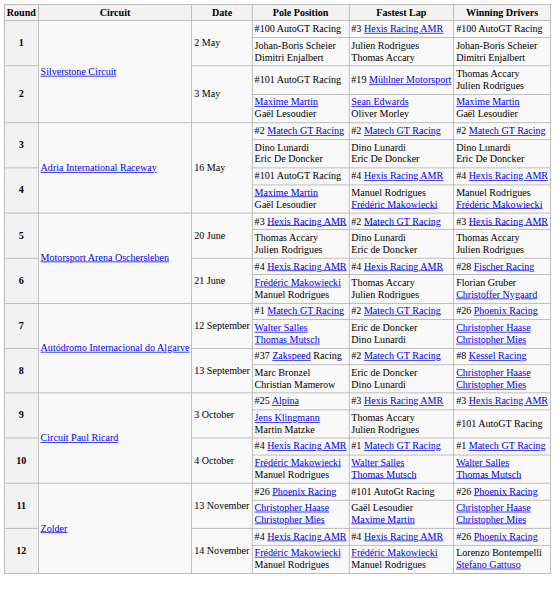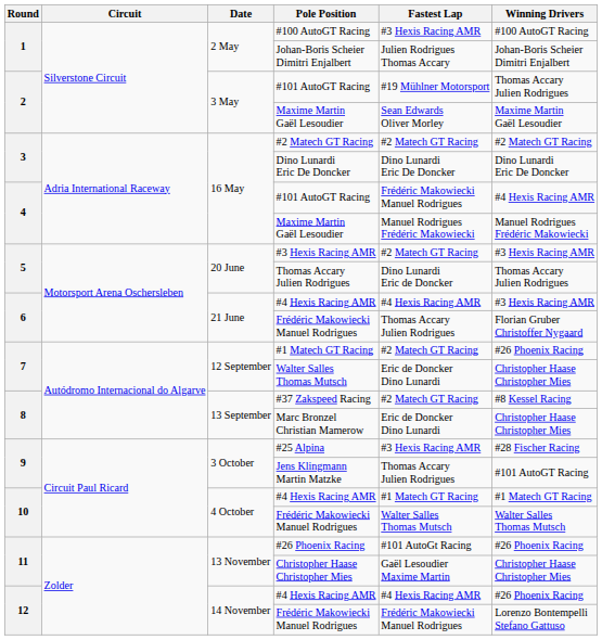 <table class="wikitable" style="font-size: 85%;">
 <tr>
 <th>Round</th>
 <th>Circuit</th>
 <th>Date</th>
 <th>Pole Position</th>
 <th>Fastest Lap</th>
 <th>Winning Drivers</th>
 </tr>
 <tr>
 <th rowspan=2>1</th>
 <td rowspan=4> <a href='#'>Silverstone Circuit</a></td>
 <td rowspan=2>2 May</td>
 <td> #100 AutoGT Racing</td>
 <td> #3 <a href='#'>Hexis Racing AMR</a></td>
 <td> #100 AutoGT Racing</td>
 </tr>
 <tr>
 <td> Johan-Boris Scheier<br> Dimitri Enjalbert</td>
 <td> Julien Rodrigues<br> Thomas Accary</td>
 <td> Johan-Boris Scheier<br> Dimitri Enjalbert</td>
 </tr>
 <tr>
 <th rowspan=2>2</th>
 <td rowspan=2>3 May</td>
 <td> #101 AutoGT Racing</td>
 <td> #19 <a href='#'>Mühlner Motorsport</a></td>
 <td> Thomas Accary<br> Julien Rodrigues</td>
 </tr>
 <tr>
 <td> <a href='#'>Maxime Martin</a><br> Gaël Lesoudier</td>
 <td> <a href='#'>Sean Edwards</a><br> Oliver Morley</td>
 <td> <a href='#'>Maxime Martin</a><br> Gaël Lesoudier</td>
 </tr>
 <tr>
 <th rowspan=2>3</th>
 <td rowspan=4> <a href='#'>Adria International Raceway</a></td>
 <td rowspan=4>16 May</td>
 <td> #2 <a href='#'>Matech GT Racing</a></td>
 <td> #2 <a href='#'>Matech GT Racing</a></td>
 <td> #2 <a href='#'>Matech GT Racing</a></td>
 </tr>
 <tr>
 <td> Dino Lunardi<br> Eric De Doncker</td>
 <td> Dino Lunardi<br> Eric De Doncker</td>
 <td> Dino Lunardi<br> Eric De Doncker</td>
 </tr>
 <tr>
 <th rowspan=2>4</th>
 <td> #101 AutoGT Racing</td>
-<td> #4 <a href='#'>Hexis Racing AMR</a></td>
+<td> <a href='#'>Frédéric Makowiecki</a><br> Manuel Rodrigues</td>
 <td> #4 <a href='#'>Hexis Racing AMR</a></td>
 </tr>
 <tr>
 <td> <a href='#'>Maxime Martin</a><br> Gaël Lesoudier</td>
 <td> Manuel Rodrigues<br> <a href='#'>Frédéric Makowiecki</a></td>
 <td> Manuel Rodrigues<br> <a href='#'>Frédéric Makowiecki</a></td>
 </tr>
 <tr>
 <th rowspan=2>5</th>
 <td rowspan=4> <a href='#'>Motorsport Arena Oschersleben</a></td>
 <td rowspan=2>20 June</td>
 <td> #3 <a href='#'>Hexis Racing AMR</a></td>
 <td> #2 <a href='#'>Matech GT Racing</a></td>
 <td> #3 <a href='#'>Hexis Racing AMR</a></td>
 </tr>
 <tr>
 <td> Thomas Accary<br> Julien Rodrigues</td>
 <td> Dino Lunardi<br> Eric de Doncker</td>
 <td> Thomas Accary<br> Julien Rodrigues</td>
 </tr>
 <tr>
 <th rowspan=2>6</th>
 <td rowspan=2>21 June</td>
 <td> #4 <a href='#'>Hexis Racing AMR</a></td>
 <td> #4 <a href='#'>Hexis Racing AMR</a></td>
-<td> #28 <a href='#'>Fischer Racing</a></td>
+<td> #3 <a href='#'>Hexis Racing AMR</a></td>
 </tr>
 <tr>
 <td> <a href='#'>Frédéric Makowiecki</a><br> Manuel Rodrigues</td>
 <td> Thomas Accary<br> Julien Rodrigues</td>
 <td> Florian Gruber<br> <a href='#'>Christoffer Nygaard</a></td>
 </tr>
 <tr>
 <th rowspan=2>7</th>
 <td rowspan=4> <a href='#'>Autódromo Internacional do Algarve</a></td>
 <td rowspan=2>12 September</td>
 <td> #1 <a href='#'>Matech GT Racing</a></td>
 <td> #2 <a href='#'>Matech GT Racing</a></td>
 <td> #26 <a href='#'>Phoenix Racing</a></td>
 </tr>
 <tr>
 <td> <a href='#'>Walter Salles</a><br> <a href='#'>Thomas Mutsch</a></td>
 <td> Eric de Doncker<br> Dino Lunardi</td>
 <td> <a href='#'>Christopher Haase</a><br> <a href='#'>Christopher Mies</a></td>
 </tr>
 <tr>
 <th rowspan=2>8</th>
 <td rowspan=2>13 September</td>
 <td> #37 <a href='#'>Zakspeed</a> Racing</td>
 <td> #2 <a href='#'>Matech GT Racing</a></td>
 <td> #8 <a href='#'>Kessel Racing</a></td>
 </tr>
 <tr>
 <td> Marc Bronzel<br> Christian Mamerow</td>
 <td> Eric de Doncker<br> Dino Lunardi</td>
 <td> <a href='#'>Christopher Haase</a><br> <a href='#'>Christopher Mies</a></td>
 </tr>
 <tr>
 <th rowspan=2>9</th>
 <td rowspan=4> <a href='#'>Circuit Paul Ricard</a></td>
 <td rowspan=2>3 October</td>
 <td> #25 <a href='#'>Alpina</a></td>
 <td> #3 <a href='#'>Hexis Racing AMR</a></td>
-<td> #3 <a href='#'>Hexis Racing AMR</a></td>
+<td> #28 <a href='#'>Fischer Racing</a></td>
 </tr>
 <tr>
 <td> <a href='#'>Jens Klingmann</a><br> Martin Matzke</td>
 <td> Thomas Accary<br> Julien Rodrigues</td>
 <td> #101 AutoGT Racing</td>
 </tr>
 <tr>
 <th rowspan=2>10</th>
 <td rowspan=2>4 October</td>
 <td> #4 <a href='#'>Hexis Racing AMR</a></td>
 <td> #1 <a href='#'>Matech GT Racing</a></td>
 <td> #1 <a href='#'>Matech GT Racing</a></td>
 </tr>
 <tr>
 <td> <a href='#'>Frédéric Makowiecki</a><br> Manuel Rodrigues</td>
 <td> <a href='#'>Walter Salles</a><br> <a href='#'>Thomas Mutsch</a></td>
 <td> <a href='#'>Walter Salles</a><br> <a href='#'>Thomas Mutsch</a></td>
 </tr>
 <tr>
 <th rowspan=2>11</th>
 <td rowspan=4> <a href='#'>Zolder</a></td>
 <td rowspan=2>13 November</td>
 <td> #26 <a href='#'>Phoenix Racing</a></td>
 <td> #101 AutoGt Racing</td>
 <td> #26 <a href='#'>Phoenix Racing</a></td>
 </tr>
 <tr>
 <td> <a href='#'>Christopher Haase</a><br> <a href='#'>Christopher Mies</a></td>
 <td> Gaël Lesoudier<br> <a href='#'>Maxime Martin</a></td>
 <td> <a href='#'>Christopher Haase</a><br> <a href='#'>Christopher Mies</a></td>
 </tr>
 <tr>
 <th rowspan=2>12</th>
 <td rowspan=2>14 November</td>
 <td> #4 <a href='#'>Hexis Racing AMR</a></td>
 <td> #4 <a href='#'>Hexis Racing AMR</a></td>
 <td> #26 <a href='#'>Phoenix Racing</a></td>
 </tr>
 <tr>
 <td> <a href='#'>Frédéric Makowiecki</a><br> Manuel Rodrigues</td>
 <td> <a href='#'>Frédéric Makowiecki</a><br> Manuel Rodrigues</td>
 <td> Lorenzo Bontempelli<br> <a href='#'>Stefano Gattuso</a></td>
 </tr>
 </table>
